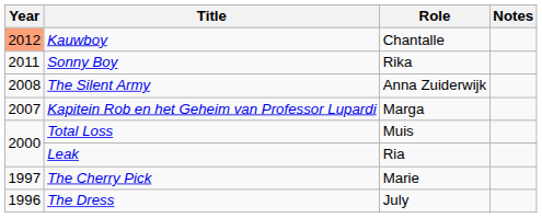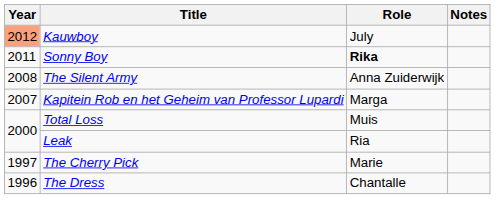 <table class="wikitable sortable">
 <tr>
 <th>Year</th>
 <th>Title</th>
 <th>Role</th>
 <th class="unsortable">Notes</th>
 </tr>
 <tr>
 <td style="background: lightsalmon;">2012</td>
 <td><em><a href='#'>Kauwboy</a></em></td>
-<td>Chantalle</td>
+<td>July</td>
 <td></td>
 </tr>
 <tr>
 <td>2011</td>
 <td><em><a href='#'>Sonny Boy</a></em></td>
-<td>Rika</td>
+<td><strong>Rika</strong></td>
 <td></td>
 </tr>
 <tr>
 <td>2008</td>
 <td><em><a href='#'>The Silent Army</a></em></td>
 <td>Anna Zuiderwijk</td>
 <td></td>
 </tr>
 <tr>
 <td>2007</td>
 <td><em><a href='#'>Kapitein Rob en het Geheim van Professor Lupardi</a></em></td>
 <td>Marga</td>
 <td></td>
 </tr>
 <tr>
 <td rowspan=2>2000</td>
 <td><em><a href='#'>Total Loss</a></em></td>
 <td>Muis</td>
 <td></td>
 </tr>
 <tr>
 <td><em><a href='#'>Leak</a></em></td>
 <td>Ria</td>
 <td></td>
 </tr>
 <tr>
 <td>1997</td>
 <td><em><a href='#'>The Cherry Pick</a></em></td>
 <td>Marie</td>
 <td></td>
 </tr>
 <tr>
 <td>1996</td>
 <td><em><a href='#'>The Dress</a></em></td>
-<td>July</td>
+<td>Chantalle</td>
 <td></td>
 </tr>
 </table>
